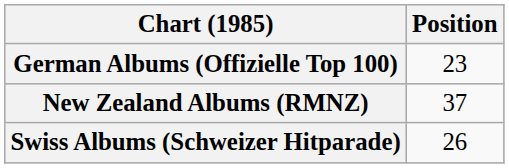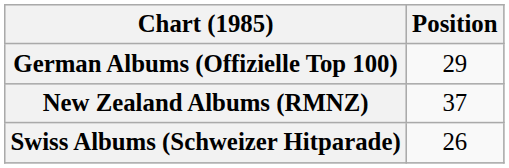 <table class="wikitable sortable plainrowheaders" style="text-align:center">
 <tr>
 <th scope="col">Chart (1985)</th>
 <th scope="col">Position</th>
 </tr>
 <tr>
 <th scope="row">German Albums (Offizielle Top 100)</th>
-<td>23</td>
+<td>29</td>
 </tr>
 <tr>
 <th scope="row">New Zealand Albums (RMNZ)</th>
 <td>37</td>
 </tr>
 <tr>
 <th scope="row">Swiss Albums (Schweizer Hitparade)</th>
 <td>26</td>
 </tr>
 </table>
